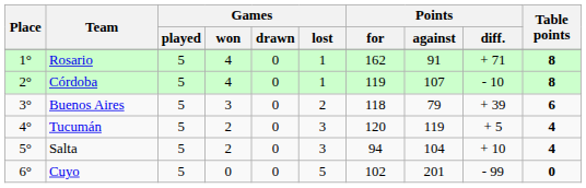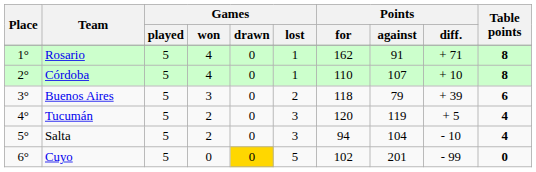 <table class="wikitable">
 <tr>
 <th rowspan=2 width="7%">Place</th>
 <th rowspan=2 width="19%">Team</th>
 <th colspan=4 width="30%">Games</th>
 <th colspan=3 width="26%">Points</th>
 <th rowspan=2 width="10%">Table<br>points</th>
 </tr>
 <tr>
 <th width="8%">played</th>
 <th width="8%">won</th>
 <th width="8%">drawn</th>
 <th width="8%">lost</th>
 <th width="10%">for</th>
 <th width="10%">against</th>
 <th width="10%">diff.</th>
 </tr>
 <tr align=center style="background: #ccffcc;">
 </tr>
 <tr align=center style="background: #ccffcc;">
 <td>1°</td>
 <td align=left><a href='#'>Rosario</a></td>
 <td>5</td>
 <td>4</td>
 <td>0</td>
 <td>1</td>
 <td>162</td>
 <td>91</td>
 <td>+ 71</td>
 <td><strong>8</strong></td>
 </tr>
 <tr align=center style="background: #ccffcc;">
 <td>2°</td>
 <td align=left><a href='#'>Córdoba</a></td>
 <td>5</td>
 <td>4</td>
 <td>0</td>
 <td>1</td>
-<td>119</td>
+<td>110</td>
 <td>107</td>
-<td>- 10</td>
+<td>+ 10</td>
 <td><strong>8</strong></td>
 </tr>
 <tr align=center>
 <td>3°</td>
 <td align=left><a href='#'>Buenos Aires</a></td>
 <td>5</td>
 <td>3</td>
 <td>0</td>
 <td>2</td>
 <td>118</td>
 <td>79</td>
 <td>+ 39</td>
 <td><strong>6</strong></td>
 </tr>
 <tr align=center>
 <td>4°</td>
 <td align=left><a href='#'>Tucumán</a></td>
 <td>5</td>
 <td>2</td>
 <td>0</td>
 <td>3</td>
 <td>120</td>
 <td>119</td>
 <td>+ 5</td>
 <td><strong>4</strong></td>
 </tr>
 <tr align=center>
 <td>5°</td>
 <td align=left>Salta</td>
 <td>5</td>
 <td>2</td>
 <td>0</td>
 <td>3</td>
 <td>94</td>
 <td>104</td>
-<td>+ 10</td>
+<td>- 10</td>
 <td><strong>4</strong></td>
 </tr>
 <tr align=center>
 <td>6°</td>
 <td align=left><a href='#'>Cuyo</a></td>
 <td>5</td>
 <td>0</td>
-<td>0</td>
+<td style="background: gold;">0</td>
 <td>5</td>
 <td>102</td>
 <td>201</td>
 <td>- 99</td>
 <td><strong>0</strong></td>
 </tr>
 </table>
